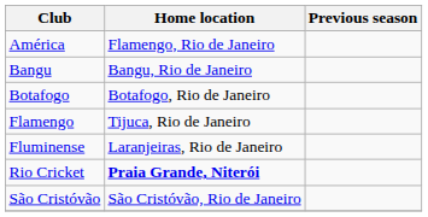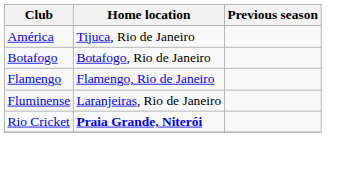 <table class="wikitable sortable">
 <tr>
 <th>Club</th>
 <th>Home location</th>
 <th>Previous season</th>
 </tr>
 <tr>
 <td><a href='#'>América</a></td>
-<td><a href='#'>Flamengo, Rio de Janeiro</a></td>
-<td></td>
-</tr>
-<tr>
-<td><a href='#'>Bangu</a></td>
-<td><a href='#'>Bangu, Rio de Janeiro</a></td>
+<td><a href='#'>Tijuca</a>, Rio de Janeiro</td>
 <td></td>
 </tr>
 <tr>
 <td><a href='#'>Botafogo</a></td>
 <td><a href='#'>Botafogo</a>, Rio de Janeiro</td>
 <td></td>
 </tr>
 <tr>
 <td><a href='#'>Flamengo</a></td>
-<td><a href='#'>Tijuca</a>, Rio de Janeiro</td>
+<td><a href='#'>Flamengo, Rio de Janeiro</a></td>
 <td></td>
 </tr>
 <tr>
 <td><a href='#'>Fluminense</a></td>
 <td><a href='#'>Laranjeiras</a>, Rio de Janeiro</td>
 <td></td>
 </tr>
 <tr>
 <td><a href='#'>Rio Cricket</a></td>
 <td><strong><a href='#'>Praia Grande, Niterói</a></strong></td>
 <td></td>
 </tr>
 <tr>
-<td><a href='#'>São Cristóvão</a></td>
-<td><a href='#'>São Cristóvão, Rio de Janeiro</a></td>
-<td></td>
-</tr>
-<tr>
 </tr>
 </table>
